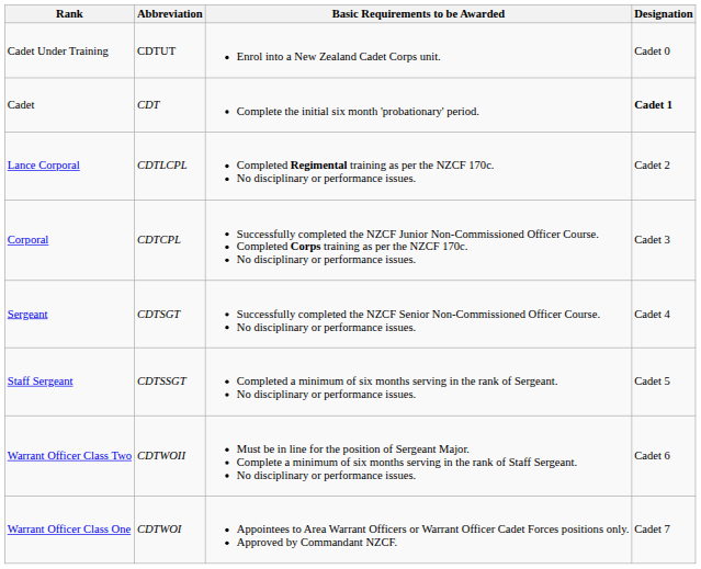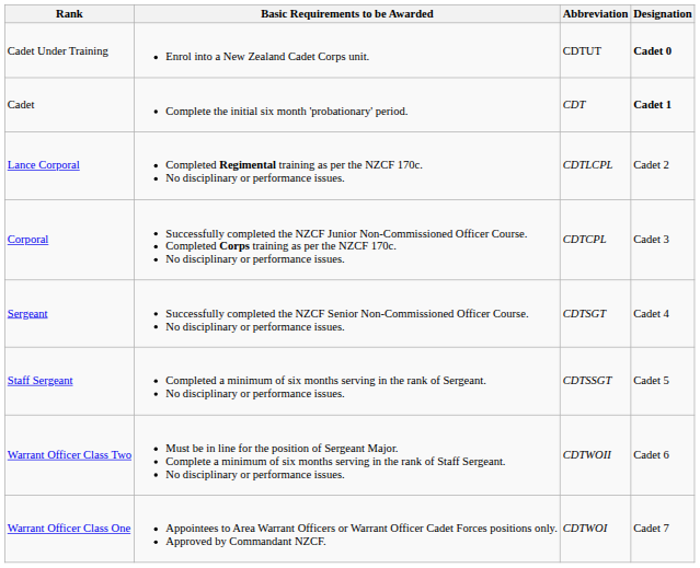 <table class="wikitable mw-collapsible mw-collapsed">
 <tr>
 <th>Rank</th>
+<th>Basic Requirements to be Awarded</th>
 <th>Abbreviation</th>
-<th>Basic Requirements to be Awarded</th>
 <th>Designation</th>
 </tr>
 <tr>
 <td>Cadet Under Training</td>
+<td><br><ul><li>Enrol into a New Zealand Cadet Corps unit.</li></ul></td>
 <td>CDTUT</td>
-<td><br><ul><li>Enrol into a New Zealand Cadet Corps unit.</li></ul></td>
-<td>Cadet 0</td>
+<td><strong>Cadet 0</strong></td>
 </tr>
 <tr>
 <td>Cadet</td>
+<td><br><ul><li>Complete the initial six month 'probationary' period.</li></ul></td>
 <td><em>CDT</em></td>
-<td><br><ul><li>Complete the initial six month 'probationary' period.</li></ul></td>
 <td><strong>Cadet 1</strong></td>
 </tr>
 <tr>
 <td><a href='#'>Lance Corporal</a></td>
+<td><br><ul><li>Completed <strong>Regimental</strong> training as per the NZCF 170c.</li><li>No disciplinary or performance issues.</li></ul></td>
 <td><em>CDTLCPL</em></td>
-<td><br><ul><li>Completed <strong>Regimental</strong> training as per the NZCF 170c.</li><li>No disciplinary or performance issues.</li></ul></td>
 <td>Cadet 2</td>
 </tr>
 <tr>
 <td><a href='#'>Corporal</a></td>
+<td><br><ul><li>Successfully completed the NZCF Junior Non-Commissioned Officer Course.</li><li>Completed <strong>Corps</strong> training as per the NZCF 170c.</li><li>No disciplinary or performance issues.</li></ul></td>
 <td><em>CDTCPL</em></td>
-<td><br><ul><li>Successfully completed the NZCF Junior Non-Commissioned Officer Course.</li><li>Completed <strong>Corps</strong> training as per the NZCF 170c.</li><li>No disciplinary or performance issues.</li></ul></td>
 <td>Cadet 3</td>
 </tr>
 <tr>
 <td><a href='#'>Sergeant</a></td>
+<td><br><ul><li>Successfully completed the NZCF Senior Non-Commissioned Officer Course.</li><li>No disciplinary or performance issues.</li></ul></td>
 <td><em>CDTSGT</em></td>
-<td><br><ul><li>Successfully completed the NZCF Senior Non-Commissioned Officer Course.</li><li>No disciplinary or performance issues.</li></ul></td>
 <td>Cadet 4</td>
 </tr>
 <tr>
 <td><a href='#'>Staff Sergeant</a></td>
+<td><br><ul><li>Completed a minimum of six months serving in the rank of Sergeant.</li><li>No disciplinary or performance issues.</li></ul></td>
 <td><em>CDTSSGT</em></td>
-<td><br><ul><li>Completed a minimum of six months serving in the rank of Sergeant.</li><li>No disciplinary or performance issues.</li></ul></td>
 <td>Cadet 5</td>
 </tr>
 <tr>
 <td><a href='#'>Warrant Officer Class Two</a></td>
+<td><br><ul><li>Must be in line for the position of Sergeant Major.</li><li>Complete a minimum of six months serving in the rank of Staff Sergeant.</li><li>No disciplinary or performance issues.</li></ul></td>
 <td><em>CDTWOII</em></td>
-<td><br><ul><li>Must be in line for the position of Sergeant Major.</li><li>Complete a minimum of six months serving in the rank of Staff Sergeant.</li><li>No disciplinary or performance issues.</li></ul></td>
 <td>Cadet 6</td>
 </tr>
 <tr>
 <td><a href='#'>Warrant Officer Class One</a></td>
+<td><br><ul><li>Appointees to Area Warrant Officers or Warrant Officer Cadet Forces positions only.</li><li>Approved by Commandant NZCF.</li></ul></td>
 <td><em>CDTWOI</em></td>
-<td><br><ul><li>Appointees to Area Warrant Officers or Warrant Officer Cadet Forces positions only.</li><li>Approved by Commandant NZCF.</li></ul></td>
 <td>Cadet 7</td>
 </tr>
 </table>
